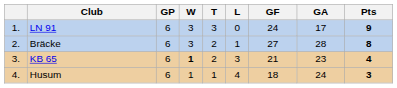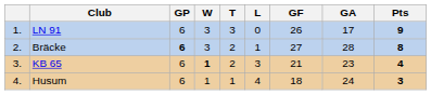 <table class="wikitable">
 <tr>
 <th width="30"></th>
 <th width="200">Club</th>
 <th width="30">GP</th>
 <th width="30">W</th>
 <th width="30">T</th>
 <th width="30">L</th>
 <th width="70">GF</th>
 <th width="70">GA</th>
 <th width="70">Pts</th>
 </tr>
 <tr bgcolor="#BCD2EE" align="center">
 <td>1.</td>
 <td align="left"><a href='#'>LN 91</a></td>
 <td>6</td>
 <td>3</td>
 <td>3</td>
 <td>0</td>
-<td>24</td>
+<td>26</td>
 <td>17</td>
 <td><strong>9</strong></td>
 </tr>
 <tr bgcolor="#BCD2EE" align="center">
 <td>2.</td>
 <td align="left">Bräcke</td>
-<td>6</td>
+<td><strong>6</strong></td>
 <td>3</td>
 <td>2</td>
 <td>1</td>
 <td>27</td>
 <td>28</td>
 <td><strong>8</strong></td>
 </tr>
 <tr bgcolor="#EECFA1" align="center">
 <td>3.</td>
 <td align="left"><a href='#'>KB 65</a></td>
 <td>6</td>
 <td><strong>1</strong></td>
 <td>2</td>
 <td>3</td>
 <td>21</td>
 <td>23</td>
 <td><strong>4</strong></td>
 </tr>
 <tr bgcolor="#EECFA1" align="center">
 <td>4.</td>
 <td align="left">Husum</td>
 <td>6</td>
 <td>1</td>
 <td>1</td>
 <td>4</td>
 <td>18</td>
 <td>24</td>
 <td><strong>3</strong></td>
 </tr>
 </table>
